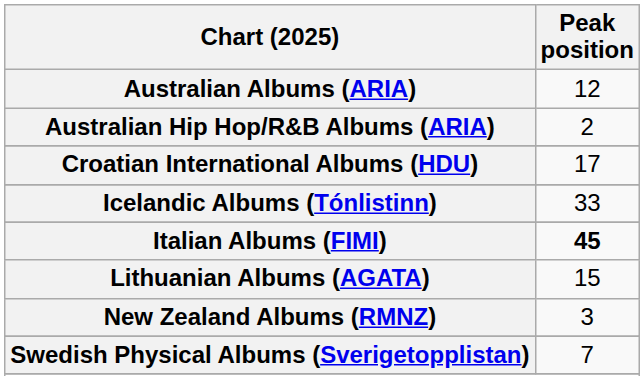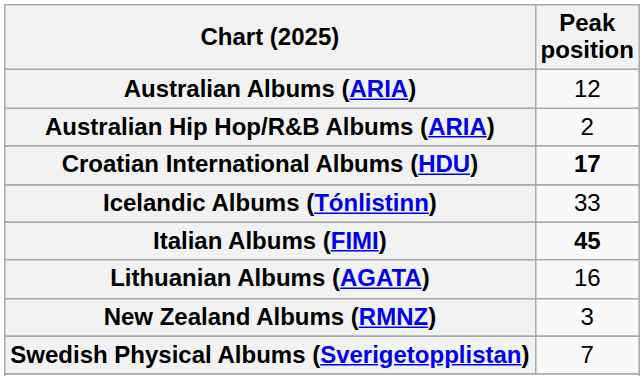 <table class="wikitable sortable plainrowheaders" style="text-align:center">
 <tr>
 <th scope="col">Chart (2025)</th>
 <th scope="col">Peak<br>position</th>
 </tr>
 <tr>
 <th scope="row">Australian Albums (<a href='#'>ARIA</a>)</th>
 <td>12</td>
 </tr>
 <tr>
 <th scope="row">Australian Hip Hop/R&B Albums (<a href='#'>ARIA</a>)</th>
 <td>2</td>
 </tr>
 <tr>
 </tr>
 <tr>
 </tr>
 <tr>
 </tr>
 <tr>
 </tr>
 <tr>
 <th scope="row">Croatian International Albums (<a href='#'>HDU</a>)</th>
-<td>17</td>
+<td><strong>17</strong></td>
 </tr>
 <tr>
 </tr>
 <tr>
 </tr>
 <tr>
 </tr>
 <tr>
 </tr>
 <tr>
 </tr>
 <tr>
 </tr>
 <tr>
 <th scope="row">Icelandic Albums (<a href='#'>Tónlistinn</a>)</th>
 <td>33</td>
 </tr>
 <tr>
 </tr>
 <tr>
 <th scope="row">Italian Albums (<a href='#'>FIMI</a>)</th>
 <td><strong>45</strong></td>
 </tr>
 <tr>
 <th scope="row">Lithuanian Albums (<a href='#'>AGATA</a>)</th>
-<td>15</td>
+<td>16</td>
 </tr>
 <tr>
 <th scope="row">New Zealand Albums (<a href='#'>RMNZ</a>)</th>
 <td>3</td>
 </tr>
 <tr>
 </tr>
 <tr>
 </tr>
 <tr>
 </tr>
 <tr>
 </tr>
 <tr>
 <th scope="row">Swedish Physical Albums (<a href='#'>Sverigetopplistan</a>)</th>
 <td>7</td>
 </tr>
 <tr>
 </tr>
 <tr>
 </tr>
 <tr>
 </tr>
 <tr>
 </tr>
 <tr>
 </tr>
 </table>
